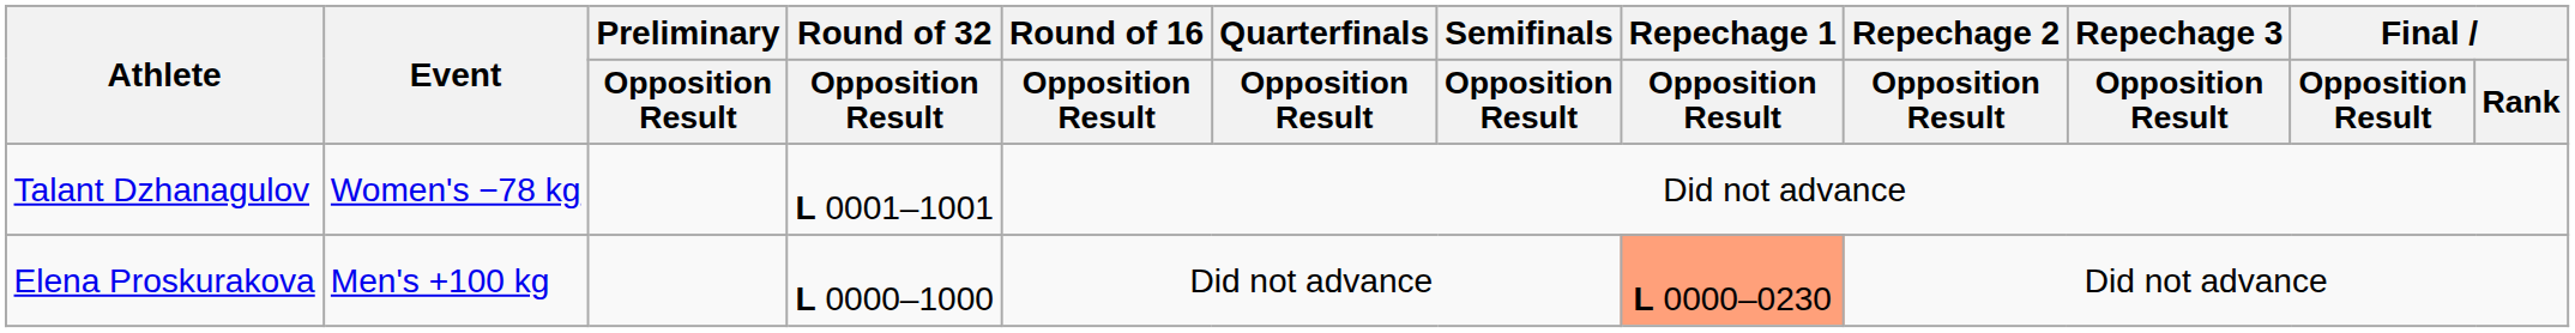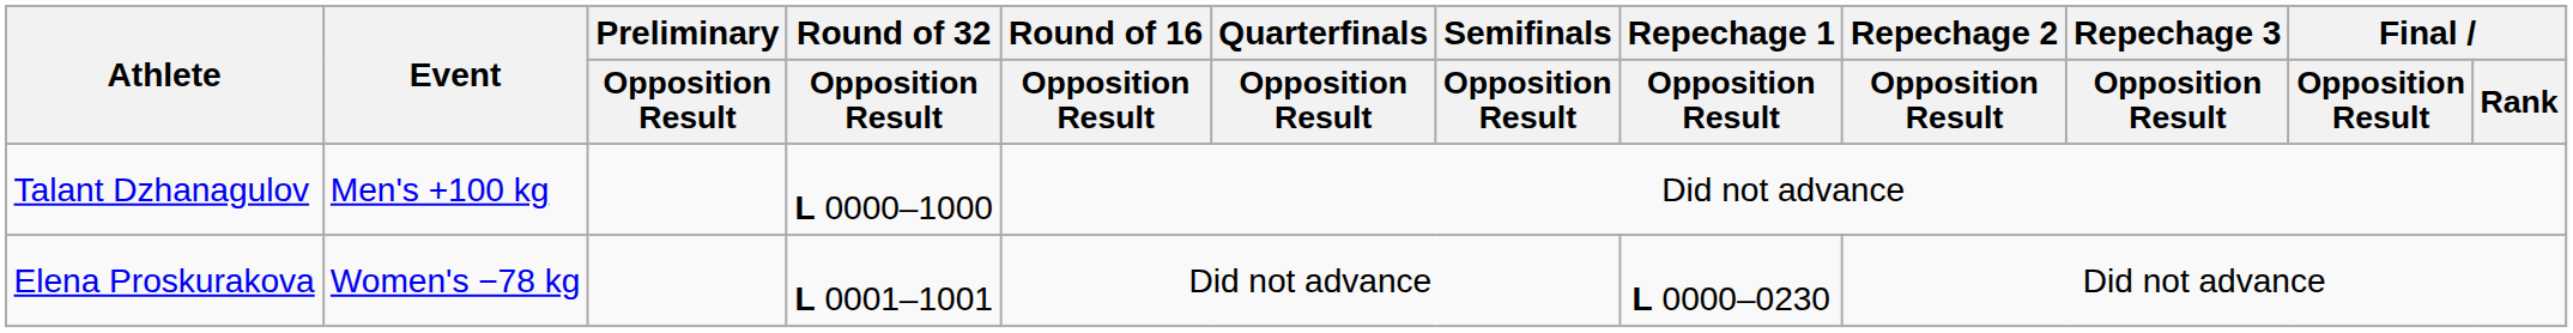 <table class="wikitable" style="font-size:90%">
 <tr>
 <th rowspan="2">Athlete</th>
 <th rowspan="2">Event</th>
 <th>Preliminary</th>
 <th>Round of 32</th>
 <th>Round of 16</th>
 <th>Quarterfinals</th>
 <th>Semifinals</th>
 <th>Repechage 1</th>
 <th>Repechage 2</th>
 <th>Repechage 3</th>
 <th colspan=2>Final / </th>
 </tr>
 <tr style="font-size:95%">
 <th>Opposition<br>Result</th>
 <th>Opposition<br>Result</th>
 <th>Opposition<br>Result</th>
 <th>Opposition<br>Result</th>
 <th>Opposition<br>Result</th>
 <th>Opposition<br>Result</th>
 <th>Opposition<br>Result</th>
 <th>Opposition<br>Result</th>
 <th>Opposition<br>Result</th>
 <th>Rank</th>
 </tr>
 <tr align=center>
 <td align=left><a href='#'>Talant Dzhanagulov</a></td>
-<td align=left><a href='#'>Women's −78 kg</a></td>
+<td align=left><a href='#'>Men's +100 kg</a></td>
 <td></td>
-<td><br><strong>L</strong> 0001–1001</td>
+<td><br><strong>L</strong> 0000–1000</td>
 <td colspan=8>Did not advance</td>
 </tr>
 <tr align=center>
 <td align=left><a href='#'>Elena Proskurakova</a></td>
-<td align=left><a href='#'>Men's +100 kg</a></td>
+<td align=left><a href='#'>Women's −78 kg</a></td>
 <td></td>
-<td><br><strong>L</strong> 0000–1000</td>
+<td><br><strong>L</strong> 0001–1001</td>
 <td colspan=3>Did not advance</td>
-<td style="background: lightsalmon;"><br><strong>L</strong> 0000–0230</td>
+<td><br><strong>L</strong> 0000–0230</td>
 <td colspan=4>Did not advance</td>
 </tr>
 </table>
